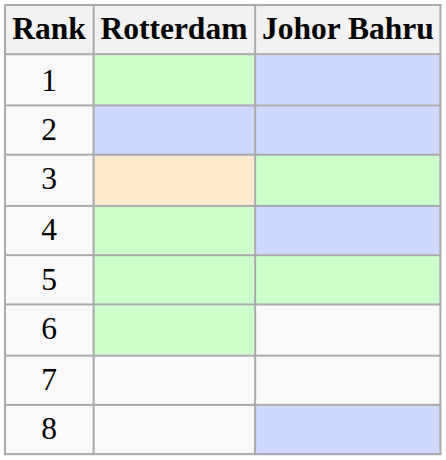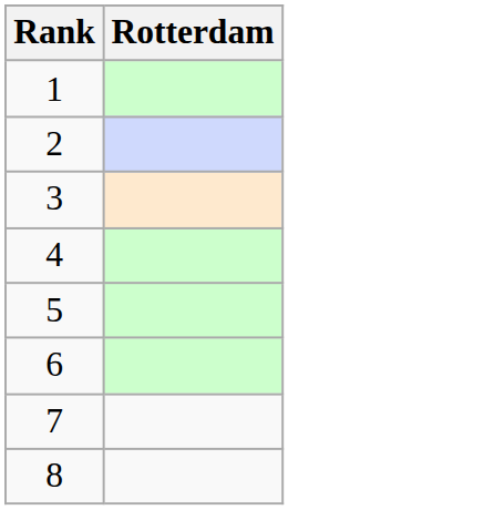 <table class=wikitable>
 <tr>
 <th>Rank</th>
 <th>Rotterdam</th>
-<th>Johor Bahru</th>
 </tr>
 <tr>
 <td align=center>1</td>
 <td bgcolor=ccffcc></td>
-<td bgcolor=cfd9fd></td>
 </tr>
 <tr>
 <td align=center>2</td>
-<td bgcolor=cfd9fd></td>
 <td bgcolor=cfd9fd></td>
 </tr>
 <tr>
 <td align=center>3</td>
 <td bgcolor=fee9ce></td>
-<td bgcolor=ccffcc></td>
 </tr>
 <tr>
 <td align=center>4</td>
 <td bgcolor=ccffcc></td>
-<td bgcolor=cfd9fd></td>
 </tr>
 <tr>
 <td align=center>5</td>
-<td bgcolor=ccffcc></td>
 <td bgcolor=ccffcc></td>
 </tr>
 <tr>
 <td align=center>6</td>
 <td bgcolor=ccffcc></td>
-<td></td>
 </tr>
 <tr>
 <td align=center>7</td>
-<td></td>
 <td></td>
 </tr>
 <tr>
 <td align=center>8</td>
 <td></td>
-<td bgcolor=cfd9fd></td>
 </tr>
 </table>
